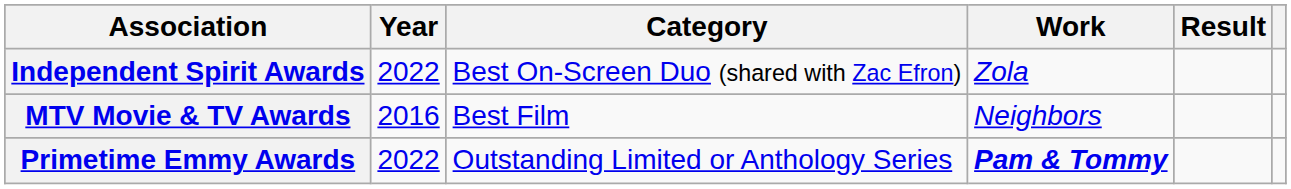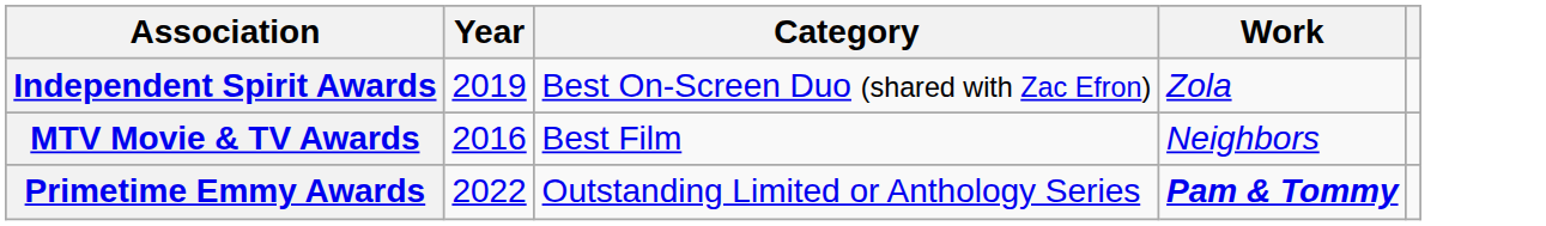 <table class="wikitable plainrowheaders">
 <tr>
 <th scope="col">Association</th>
 <th scope="col">Year</th>
 <th scope="col">Category</th>
 <th scope="col">Work</th>
-<th scope="col">Result</th>
 <th scope="col"></th>
 </tr>
 <tr>
 <th scope="row"><a href='#'>Independent Spirit Awards</a></th>
-<td style="text-align:center;"><a href='#'>2022</a></td>
+<td style="text-align:center;"><a href='#'>2019</a></td>
 <td><a href='#'>Best On-Screen Duo</a> <small>(shared with <a href='#'>Zac Efron</a>)</small></td>
 <td><em><a href='#'>Zola</a></em></td>
-<td></td>
 <td style="text-align:center;"></td>
 </tr>
 <tr>
 <th scope="row"><a href='#'>MTV Movie & TV Awards</a></th>
 <td style="text-align:center;"><a href='#'>2016</a></td>
 <td><a href='#'>Best Film</a></td>
 <td><em><a href='#'>Neighbors</a></em></td>
-<td></td>
 <td style="text-align:center;"></td>
 </tr>
 <tr>
 <th scope="row"><a href='#'>Primetime Emmy Awards</a></th>
 <td style="text-align:center;"><a href='#'>2022</a></td>
 <td><a href='#'>Outstanding Limited or Anthology Series</a></td>
 <td><strong><em><a href='#'>Pam & Tommy</a></em></strong></td>
-<td></td>
 <td style="text-align:center;"></td>
 </tr>
 </table>
